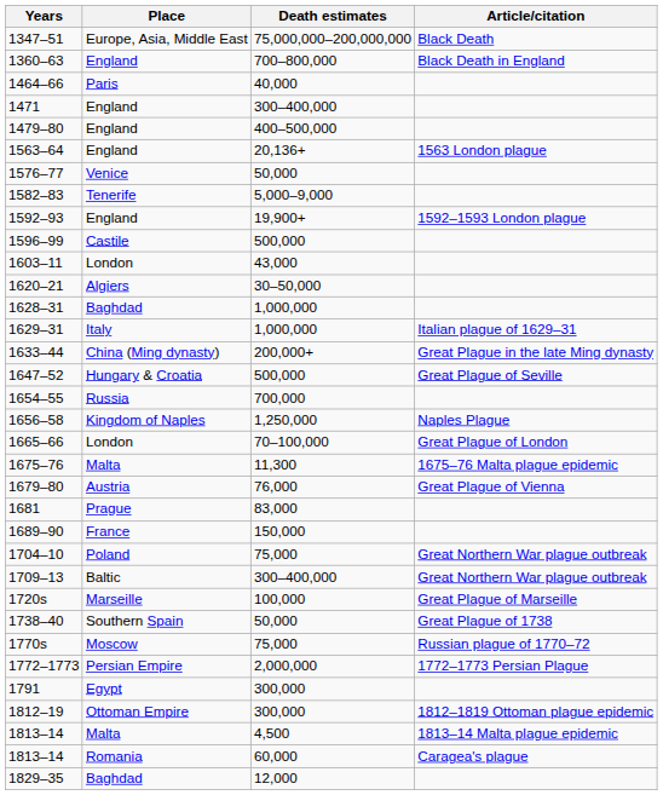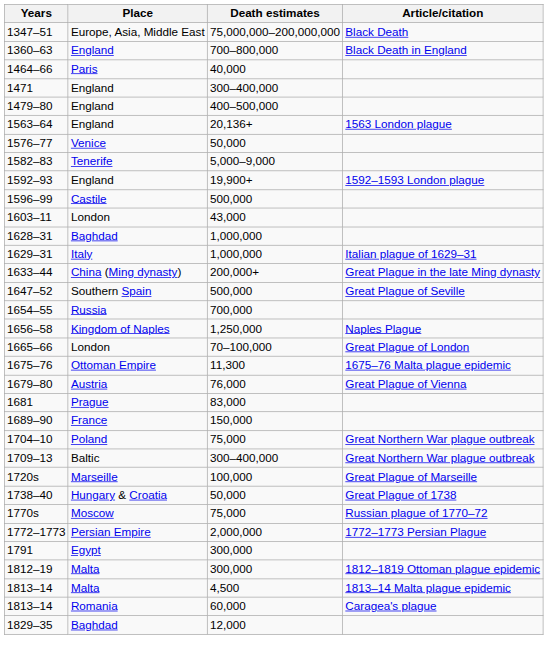 <table class=wikitable>
 <tr>
 <th>Years</th>
 <th>Place</th>
 <th>Death estimates</th>
 <th>Article/citation</th>
 </tr>
 <tr>
 <td>1347–51</td>
 <td>Europe, Asia, Middle East</td>
 <td>75,000,000–200,000,000</td>
 <td><a href='#'>Black Death</a></td>
 </tr>
 <tr>
 <td>1360–63</td>
 <td><a href='#'>England</a></td>
 <td>700–800,000</td>
 <td><a href='#'>Black Death in England</a></td>
 </tr>
 <tr>
 <td>1464–66</td>
 <td><a href='#'>Paris</a></td>
 <td>40,000</td>
 <td></td>
 </tr>
 <tr>
 <td>1471</td>
 <td>England</td>
 <td>300–400,000</td>
 <td></td>
 </tr>
 <tr>
 <td>1479–80</td>
 <td>England</td>
 <td>400–500,000</td>
 <td></td>
 </tr>
 <tr>
 <td>1563–64</td>
 <td>England</td>
 <td>20,136+</td>
 <td><a href='#'>1563 London plague</a></td>
 </tr>
 <tr>
 <td>1576–77</td>
 <td><a href='#'>Venice</a></td>
 <td>50,000</td>
 <td></td>
 </tr>
 <tr>
 <td>1582–83</td>
 <td><a href='#'>Tenerife</a></td>
 <td>5,000–9,000</td>
 <td></td>
 </tr>
 <tr>
 <td>1592–93</td>
 <td>England</td>
 <td>19,900+</td>
 <td><a href='#'>1592–1593 London plague</a></td>
 </tr>
 <tr>
 <td>1596–99</td>
 <td><a href='#'>Castile</a></td>
 <td>500,000</td>
 <td></td>
 </tr>
 <tr>
 <td>1603–11</td>
 <td>London</td>
 <td>43,000</td>
 <td></td>
 </tr>
 <tr>
-<td>1620–21</td>
-<td><a href='#'>Algiers</a></td>
-<td>30–50,000</td>
-<td></td>
-</tr>
-<tr>
 <td>1628–31</td>
 <td><a href='#'>Baghdad</a></td>
 <td>1,000,000</td>
 <td></td>
 </tr>
 <tr>
 <td>1629–31</td>
 <td><a href='#'>Italy</a></td>
 <td>1,000,000</td>
 <td><a href='#'>Italian plague of 1629–31</a></td>
 </tr>
 <tr>
 <td>1633–44</td>
 <td><a href='#'>China</a> (<a href='#'>Ming dynasty</a>)</td>
 <td>200,000+</td>
 <td><a href='#'>Great Plague in the late Ming dynasty</a></td>
 </tr>
 <tr>
 <td>1647–52</td>
-<td><a href='#'>Hungary</a> & <a href='#'>Croatia</a></td>
+<td>Southern <a href='#'>Spain</a></td>
 <td>500,000</td>
 <td><a href='#'>Great Plague of Seville</a></td>
 </tr>
 <tr>
 <td>1654–55</td>
 <td><a href='#'>Russia</a></td>
 <td>700,000</td>
 <td></td>
 </tr>
 <tr>
 <td>1656–58</td>
 <td><a href='#'>Kingdom of Naples</a></td>
 <td>1,250,000</td>
 <td><a href='#'>Naples Plague</a></td>
 </tr>
 <tr>
 <td>1665–66</td>
 <td>London</td>
 <td>70–100,000</td>
 <td><a href='#'>Great Plague of London</a></td>
 </tr>
 <tr>
 <td>1675–76</td>
-<td><a href='#'>Malta</a></td>
+<td><a href='#'>Ottoman Empire</a></td>
 <td>11,300</td>
 <td><a href='#'>1675–76 Malta plague epidemic</a></td>
 </tr>
 <tr>
 <td>1679–80</td>
 <td><a href='#'>Austria</a></td>
 <td>76,000</td>
 <td><a href='#'>Great Plague of Vienna</a></td>
 </tr>
 <tr>
 <td>1681</td>
 <td><a href='#'>Prague</a></td>
 <td>83,000</td>
 <td></td>
 </tr>
 <tr>
 <td>1689–90</td>
 <td><a href='#'>France</a></td>
 <td>150,000</td>
 <td></td>
 </tr>
 <tr>
 <td>1704–10</td>
 <td><a href='#'>Poland</a></td>
 <td>75,000</td>
 <td><a href='#'>Great Northern War plague outbreak</a></td>
 </tr>
 <tr>
 <td>1709–13</td>
 <td>Baltic</td>
 <td>300–400,000</td>
 <td><a href='#'>Great Northern War plague outbreak</a></td>
 </tr>
 <tr>
 <td>1720s</td>
 <td><a href='#'>Marseille</a></td>
 <td>100,000</td>
 <td><a href='#'>Great Plague of Marseille</a></td>
 </tr>
 <tr>
 <td>1738–40</td>
-<td>Southern <a href='#'>Spain</a></td>
+<td><a href='#'>Hungary</a> & <a href='#'>Croatia</a></td>
 <td>50,000</td>
 <td><a href='#'>Great Plague of 1738</a></td>
 </tr>
 <tr>
 <td>1770s</td>
 <td><a href='#'>Moscow</a></td>
 <td>75,000</td>
 <td><a href='#'>Russian plague of 1770–72</a></td>
 </tr>
 <tr>
 <td>1772–1773</td>
 <td><a href='#'>Persian Empire</a></td>
 <td>2,000,000</td>
 <td><a href='#'>1772–1773 Persian Plague</a></td>
 </tr>
 <tr>
 <td>1791</td>
 <td><a href='#'>Egypt</a></td>
 <td>300,000</td>
 <td></td>
 </tr>
 <tr>
 <td>1812–19</td>
-<td><a href='#'>Ottoman Empire</a></td>
+<td><a href='#'>Malta</a></td>
 <td>300,000</td>
 <td><a href='#'>1812–1819 Ottoman plague epidemic</a></td>
 </tr>
 <tr>
 <td>1813–14</td>
 <td><a href='#'>Malta</a></td>
 <td>4,500</td>
 <td><a href='#'>1813–14 Malta plague epidemic</a></td>
 </tr>
 <tr>
 <td>1813–14</td>
 <td><a href='#'>Romania</a></td>
 <td>60,000</td>
 <td><a href='#'>Caragea's plague</a></td>
 </tr>
 <tr>
 <td>1829–35</td>
 <td><a href='#'>Baghdad</a></td>
 <td>12,000</td>
 <td></td>
 </tr>
 </table>
